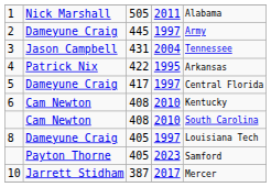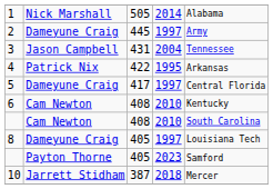 <table class="wikitable">
 <tr>
 </tr>
 <tr>
 <td>1</td>
 <td><a href='#'>Nick Marshall</a></td>
 <td><abbr>505</abbr></td>
-<td><a href='#'>2011</a></td>
+<td><a href='#'>2014</a></td>
 <td style="font-size:80%;">Alabama</td>
 </tr>
 <tr>
 <td>2</td>
 <td><a href='#'>Dameyune Craig</a></td>
 <td><abbr>445</abbr></td>
 <td><a href='#'>1997</a></td>
 <td style="font-size:80%;"><a href='#'>Army</a></td>
 </tr>
 <tr>
 <td>3</td>
 <td><a href='#'>Jason Campbell</a></td>
 <td><abbr>431</abbr></td>
 <td><a href='#'>2004</a></td>
 <td style="font-size:80%;"><a href='#'>Tennessee</a></td>
 </tr>
 <tr>
 <td>4</td>
 <td><a href='#'>Patrick Nix</a></td>
 <td><abbr>422</abbr></td>
 <td><a href='#'>1995</a></td>
 <td style="font-size:80%;">Arkansas</td>
 </tr>
 <tr>
 <td>5</td>
 <td><a href='#'>Dameyune Craig</a></td>
 <td><abbr>417</abbr></td>
 <td><a href='#'>1997</a></td>
 <td style="font-size:80%;">Central Florida</td>
 </tr>
 <tr>
 <td>6</td>
 <td><a href='#'>Cam Newton</a></td>
 <td><abbr>408</abbr></td>
 <td><a href='#'>2010</a></td>
 <td style="font-size:80%;">Kentucky</td>
 </tr>
 <tr>
 <td></td>
 <td><a href='#'>Cam Newton</a></td>
 <td><abbr>408</abbr></td>
 <td><a href='#'>2010</a></td>
 <td style="font-size:80%;"><a href='#'>South Carolina</a></td>
 </tr>
 <tr>
 <td>8</td>
 <td><a href='#'>Dameyune Craig</a></td>
 <td><abbr>405</abbr></td>
 <td><a href='#'>1997</a></td>
 <td style="font-size:80%;">Louisiana Tech</td>
 </tr>
 <tr>
 <td></td>
 <td><a href='#'>Payton Thorne</a></td>
 <td><abbr>405</abbr></td>
 <td><a href='#'>2023</a></td>
 <td style="font-size:80%;">Samford</td>
 </tr>
 <tr>
 <td>10</td>
 <td><a href='#'>Jarrett Stidham</a></td>
 <td><abbr>387</abbr></td>
-<td><a href='#'>2017</a></td>
+<td><a href='#'>2018</a></td>
 <td style="font-size:80%;">Mercer</td>
 </tr>
 <tr>
 </tr>
 </table>
